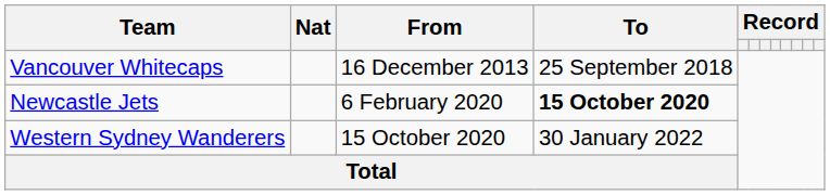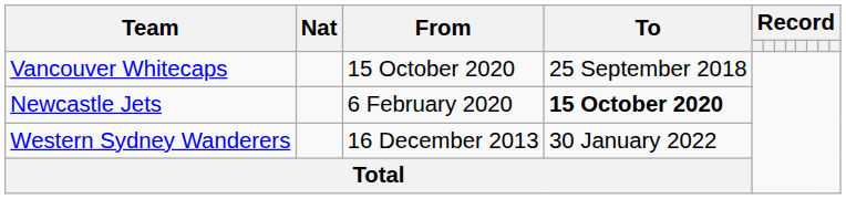 <table class="wikitable" style="text-align: center">
 <tr>
 <th rowspan="2">Team</th>
 <th rowspan="2">Nat</th>
 <th rowspan="2">From</th>
 <th rowspan="2">To</th>
 <th colspan="8">Record</th>
 </tr>
 <tr>
 <th></th>
 <th></th>
 <th></th>
 <th></th>
 <th></th>
 <th></th>
 <th></th>
 <th></th>
 </tr>
 <tr>
 <td align=left><a href='#'>Vancouver Whitecaps</a></td>
 <td></td>
-<td align=left>16 December 2013</td>
+<td align=left>15 October 2020</td>
 <td align=left>25 September 2018<br></td>
 </tr>
 <tr>
 <td align=left><a href='#'>Newcastle Jets</a></td>
 <td></td>
 <td align=left>6 February 2020</td>
 <td align=left><strong>15 October 2020<br></strong></td>
 </tr>
 <tr>
 <td align=left><a href='#'>Western Sydney Wanderers</a></td>
 <td></td>
-<td align=left>15 October 2020</td>
+<td align=left>16 December 2013</td>
 <td align=left>30 January 2022<br></td>
 </tr>
 <tr>
 <th colspan="4">Total<br></th>
 </tr>
 </table>
